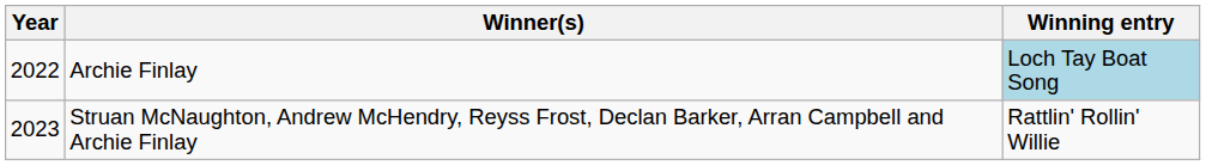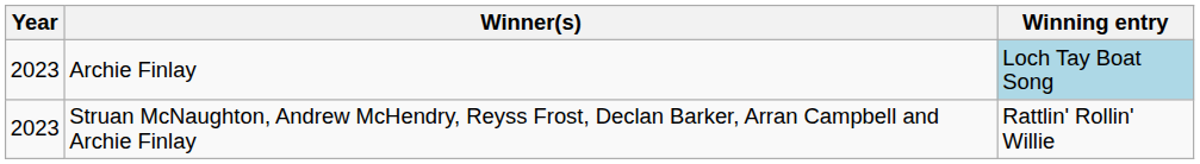 <table class="wikitable">
 <tr>
 <th>Year</th>
 <th>Winner(s)</th>
 <th>Winning entry</th>
 </tr>
 <tr>
-<td>2022</td>
+<td>2023</td>
 <td>Archie Finlay</td>
 <td style="background: lightblue;">Loch Tay Boat Song</td>
 </tr>
 <tr>
 <td>2023</td>
 <td>Struan McNaughton, Andrew McHendry, Reyss Frost, Declan Barker, Arran Campbell and Archie Finlay</td>
 <td>Rattlin' Rollin' Willie</td>
 </tr>
 </table>
